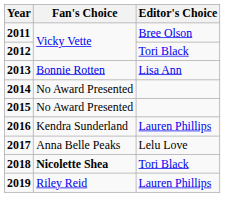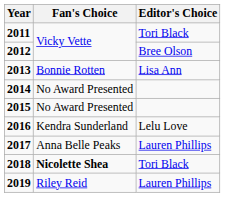 <table class="wikitable">
 <tr>
 <th>Year</th>
 <th>Fan's Choice</th>
 <th>Editor's Choice</th>
 </tr>
 <tr>
 <td><strong>2011</strong></td>
 <td rowspan="2"><a href='#'>Vicky Vette</a></td>
-<td><a href='#'>Bree Olson</a></td>
+<td><a href='#'>Tori Black</a></td>
 </tr>
 <tr>
 <td><strong>2012</strong></td>
-<td><a href='#'>Tori Black</a></td>
+<td><a href='#'>Bree Olson</a></td>
 </tr>
 <tr>
 <td><strong>2013</strong></td>
 <td><a href='#'>Bonnie Rotten</a></td>
 <td><a href='#'>Lisa Ann</a></td>
 </tr>
 <tr>
 <td><strong>2014</strong></td>
 <td>No Award Presented</td>
 <td></td>
 </tr>
 <tr>
 <td><strong>2015</strong></td>
 <td>No Award Presented</td>
 <td></td>
 </tr>
 <tr>
 <td><strong>2016</strong></td>
 <td>Kendra Sunderland</td>
-<td><a href='#'>Lauren Phillips</a></td>
+<td>Lelu Love</td>
 </tr>
 <tr>
 <td><strong>2017</strong></td>
 <td>Anna Belle Peaks</td>
-<td>Lelu Love</td>
+<td><a href='#'>Lauren Phillips</a></td>
 </tr>
 <tr>
 <td><strong>2018</strong></td>
 <td><strong>Nicolette Shea</strong></td>
 <td><a href='#'>Tori Black</a></td>
 </tr>
 <tr>
 <td><strong>2019</strong></td>
 <td><a href='#'>Riley Reid</a></td>
 <td><a href='#'>Lauren Phillips</a></td>
 </tr>
 </table>
